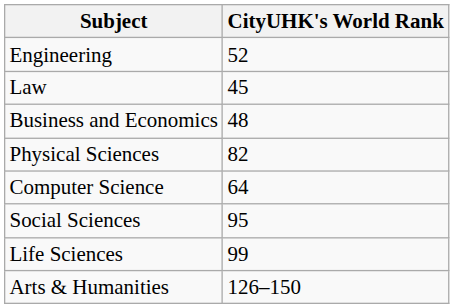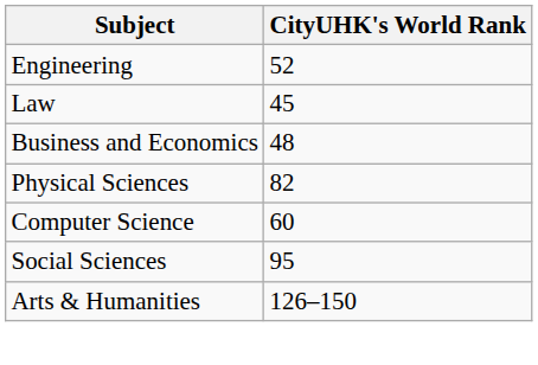 <table class="wikitable sortable">
 <tr>
 <th>Subject</th>
 <th>CityUHK's World Rank</th>
 </tr>
 <tr>
 <td>Engineering</td>
 <td>52</td>
 </tr>
 <tr>
 <td>Law</td>
 <td>45</td>
 </tr>
 <tr>
 <td>Business and Economics</td>
 <td>48</td>
 </tr>
 <tr>
 <td>Physical Sciences</td>
 <td>82</td>
 </tr>
 <tr>
 <td>Computer Science</td>
-<td>64</td>
+<td>60</td>
 </tr>
 <tr>
 <td>Social Sciences</td>
 <td>95</td>
 </tr>
 <tr>
-<td>Life Sciences</td>
-<td>99</td>
-</tr>
-<tr>
 <td>Arts & Humanities</td>
 <td>126–150</td>
 </tr>
 </table>
